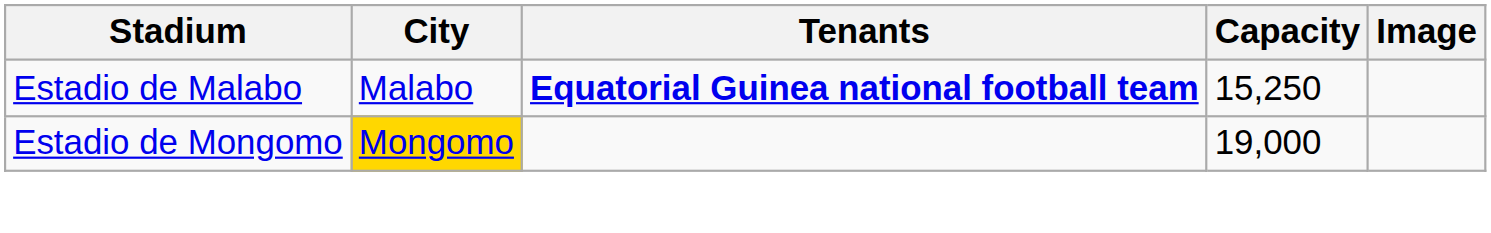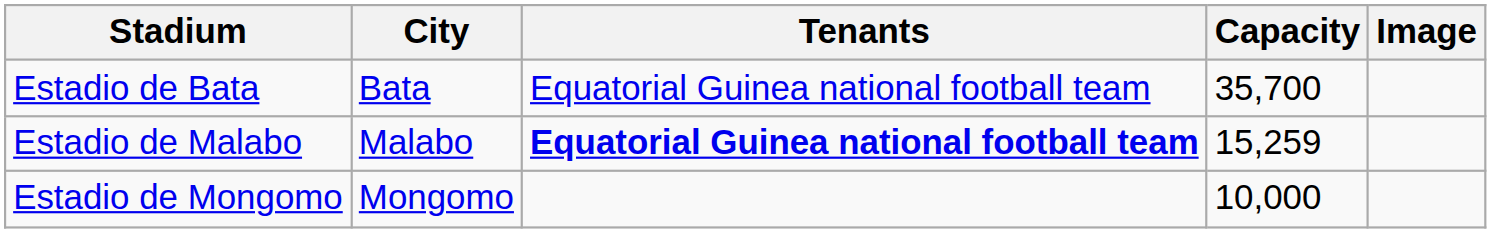 <table class="wikitable sortable">
 <tr>
 <th>Stadium</th>
 <th>City</th>
 <th>Tenants</th>
 <th>Capacity</th>
 <th>Image</th>
 </tr>
 <tr>
+<td><a href='#'>Estadio de Bata</a></td>
+<td><a href='#'>Bata</a></td>
+<td><a href='#'>Equatorial Guinea national football team</a></td>
+<td>35,700</td>
+<td></td>
+</tr>
+<tr>
 <td><a href='#'>Estadio de Malabo</a></td>
 <td><a href='#'>Malabo</a></td>
 <td><strong><a href='#'>Equatorial Guinea national football team</a></strong></td>
-<td>15,250</td>
+<td>15,259</td>
 <td></td>
 </tr>
 <tr>
 <td><a href='#'>Estadio de Mongomo</a></td>
-<td style="background: gold;"><a href='#'>Mongomo</a></td>
+<td><a href='#'>Mongomo</a></td>
 <td></td>
-<td>19,000</td>
+<td>10,000</td>
 <td></td>
 </tr>
 </table>
